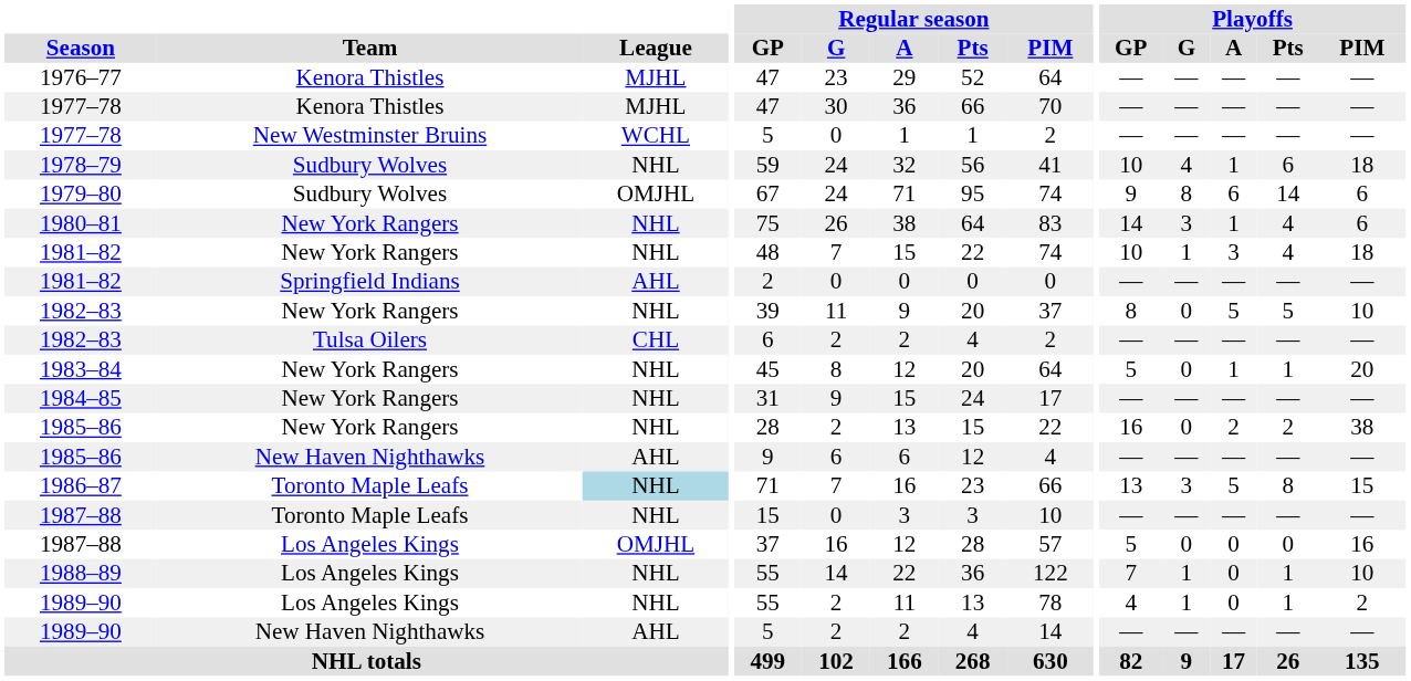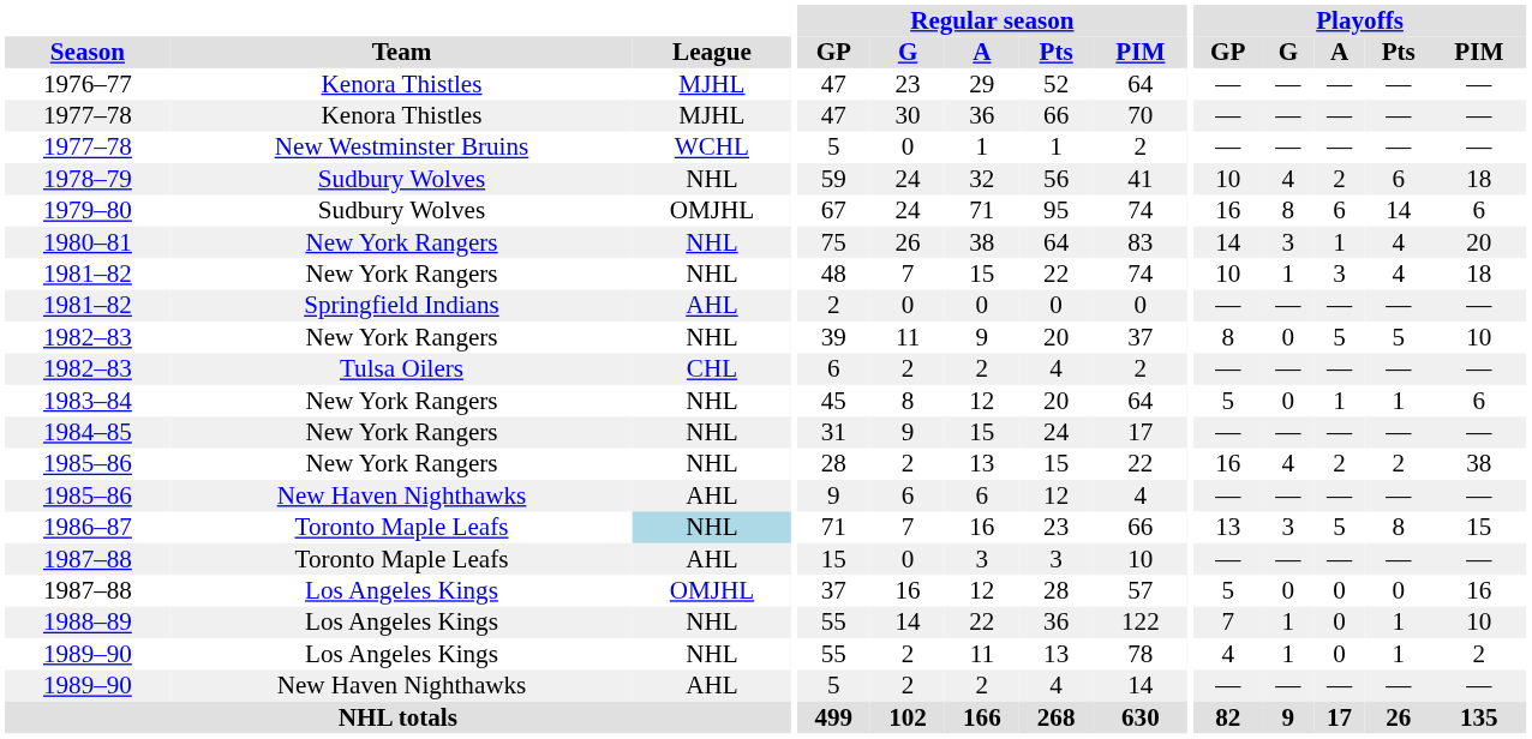 <table border="0" cellpadding="1" cellspacing="0" style="text-align:center; width:60em">
 <tr bgcolor="#e0e0e0">
 <th colspan="3" bgcolor="#ffffff"></th>
 <th rowspan="100" bgcolor="#ffffff"></th>
 <th colspan="5"><a href='#'>Regular season</a></th>
 <th rowspan="100" bgcolor="#ffffff"></th>
 <th colspan="5"><a href='#'>Playoffs</a></th>
 </tr>
 <tr bgcolor="#e0e0e0">
 <th><a href='#'>Season</a></th>
 <th>Team</th>
 <th>League</th>
 <th>GP</th>
 <th><a href='#'>G</a></th>
 <th><a href='#'>A</a></th>
 <th><a href='#'>Pts</a></th>
 <th><a href='#'>PIM</a></th>
 <th>GP</th>
 <th>G</th>
 <th>A</th>
 <th>Pts</th>
 <th>PIM</th>
 </tr>
 <tr>
 <td>1976–77</td>
 <td><a href='#'>Kenora Thistles</a></td>
 <td><a href='#'>MJHL</a></td>
 <td>47</td>
 <td>23</td>
 <td>29</td>
 <td>52</td>
 <td>64</td>
 <td>—</td>
 <td>—</td>
 <td>—</td>
 <td>—</td>
 <td>—</td>
 </tr>
 <tr bgcolor="#f0f0f0">
 <td>1977–78</td>
 <td>Kenora Thistles</td>
 <td>MJHL</td>
 <td>47</td>
 <td>30</td>
 <td>36</td>
 <td>66</td>
 <td>70</td>
 <td>—</td>
 <td>—</td>
 <td>—</td>
 <td>—</td>
 <td>—</td>
 </tr>
 <tr>
 <td><a href='#'>1977–78</a></td>
 <td><a href='#'>New Westminster Bruins</a></td>
 <td><a href='#'>WCHL</a></td>
 <td>5</td>
 <td>0</td>
 <td>1</td>
 <td>1</td>
 <td>2</td>
 <td>—</td>
 <td>—</td>
 <td>—</td>
 <td>—</td>
 <td>—</td>
 </tr>
 <tr bgcolor="#f0f0f0">
 <td><a href='#'>1978–79</a></td>
 <td><a href='#'>Sudbury Wolves</a></td>
 <td>NHL</td>
 <td>59</td>
 <td>24</td>
 <td>32</td>
 <td>56</td>
 <td>41</td>
 <td>10</td>
 <td>4</td>
-<td>1</td>
+<td>2</td>
 <td>6</td>
 <td>18</td>
 </tr>
 <tr>
 <td><a href='#'>1979–80</a></td>
 <td>Sudbury Wolves</td>
 <td>OMJHL</td>
 <td>67</td>
 <td>24</td>
 <td>71</td>
 <td>95</td>
 <td>74</td>
-<td>9</td>
+<td>16</td>
 <td>8</td>
 <td>6</td>
 <td>14</td>
 <td>6</td>
 </tr>
 <tr bgcolor="#f0f0f0">
 <td><a href='#'>1980–81</a></td>
 <td><a href='#'>New York Rangers</a></td>
 <td><a href='#'>NHL</a></td>
 <td>75</td>
 <td>26</td>
 <td>38</td>
 <td>64</td>
 <td>83</td>
 <td>14</td>
 <td>3</td>
 <td>1</td>
 <td>4</td>
-<td>6</td>
+<td>20</td>
 </tr>
 <tr>
 <td><a href='#'>1981–82</a></td>
 <td>New York Rangers</td>
 <td>NHL</td>
 <td>48</td>
 <td>7</td>
 <td>15</td>
 <td>22</td>
 <td>74</td>
 <td>10</td>
 <td>1</td>
 <td>3</td>
 <td>4</td>
 <td>18</td>
 </tr>
 <tr bgcolor="#f0f0f0">
 <td><a href='#'>1981–82</a></td>
 <td><a href='#'>Springfield Indians</a></td>
 <td><a href='#'>AHL</a></td>
 <td>2</td>
 <td>0</td>
 <td>0</td>
 <td>0</td>
 <td>0</td>
 <td>—</td>
 <td>—</td>
 <td>—</td>
 <td>—</td>
 <td>—</td>
 </tr>
 <tr>
 <td><a href='#'>1982–83</a></td>
 <td>New York Rangers</td>
 <td>NHL</td>
 <td>39</td>
 <td>11</td>
 <td>9</td>
 <td>20</td>
 <td>37</td>
 <td>8</td>
 <td>0</td>
 <td>5</td>
 <td>5</td>
 <td>10</td>
 </tr>
 <tr bgcolor="#f0f0f0">
 <td><a href='#'>1982–83</a></td>
 <td><a href='#'>Tulsa Oilers</a></td>
 <td><a href='#'>CHL</a></td>
 <td>6</td>
 <td>2</td>
 <td>2</td>
 <td>4</td>
 <td>2</td>
 <td>—</td>
 <td>—</td>
 <td>—</td>
 <td>—</td>
 <td>—</td>
 </tr>
 <tr>
 <td><a href='#'>1983–84</a></td>
 <td>New York Rangers</td>
 <td>NHL</td>
 <td>45</td>
 <td>8</td>
 <td>12</td>
 <td>20</td>
 <td>64</td>
 <td>5</td>
 <td>0</td>
 <td>1</td>
 <td>1</td>
-<td>20</td>
+<td>6</td>
 </tr>
 <tr bgcolor="#f0f0f0">
 <td><a href='#'>1984–85</a></td>
 <td>New York Rangers</td>
 <td>NHL</td>
 <td>31</td>
 <td>9</td>
 <td>15</td>
 <td>24</td>
 <td>17</td>
 <td>—</td>
 <td>—</td>
 <td>—</td>
 <td>—</td>
 <td>—</td>
 </tr>
 <tr>
 <td><a href='#'>1985–86</a></td>
 <td>New York Rangers</td>
 <td>NHL</td>
 <td>28</td>
 <td>2</td>
 <td>13</td>
 <td>15</td>
 <td>22</td>
 <td>16</td>
-<td>0</td>
+<td>4</td>
 <td>2</td>
 <td>2</td>
 <td>38</td>
 </tr>
 <tr bgcolor="#f0f0f0">
 <td><a href='#'>1985–86</a></td>
 <td><a href='#'>New Haven Nighthawks</a></td>
 <td>AHL</td>
 <td>9</td>
 <td>6</td>
 <td>6</td>
 <td>12</td>
 <td>4</td>
 <td>—</td>
 <td>—</td>
 <td>—</td>
 <td>—</td>
 <td>—</td>
 </tr>
 <tr>
 <td><a href='#'>1986–87</a></td>
 <td><a href='#'>Toronto Maple Leafs</a></td>
 <td style="background: lightblue;">NHL</td>
 <td>71</td>
 <td>7</td>
 <td>16</td>
 <td>23</td>
 <td>66</td>
 <td>13</td>
 <td>3</td>
 <td>5</td>
 <td>8</td>
 <td>15</td>
 </tr>
 <tr bgcolor="#f0f0f0">
 <td><a href='#'>1987–88</a></td>
 <td>Toronto Maple Leafs</td>
-<td>NHL</td>
+<td>AHL</td>
 <td>15</td>
 <td>0</td>
 <td>3</td>
 <td>3</td>
 <td>10</td>
 <td>—</td>
 <td>—</td>
 <td>—</td>
 <td>—</td>
 <td>—</td>
 </tr>
 <tr>
 <td>1987–88</td>
 <td><a href='#'>Los Angeles Kings</a></td>
 <td><a href='#'>OMJHL</a></td>
 <td>37</td>
 <td>16</td>
 <td>12</td>
 <td>28</td>
 <td>57</td>
 <td>5</td>
 <td>0</td>
 <td>0</td>
 <td>0</td>
 <td>16</td>
 </tr>
 <tr bgcolor="#f0f0f0">
 <td><a href='#'>1988–89</a></td>
 <td>Los Angeles Kings</td>
 <td>NHL</td>
 <td>55</td>
 <td>14</td>
 <td>22</td>
 <td>36</td>
 <td>122</td>
 <td>7</td>
 <td>1</td>
 <td>0</td>
 <td>1</td>
 <td>10</td>
 </tr>
 <tr>
 <td><a href='#'>1989–90</a></td>
 <td>Los Angeles Kings</td>
 <td>NHL</td>
 <td>55</td>
 <td>2</td>
 <td>11</td>
 <td>13</td>
 <td>78</td>
 <td>4</td>
 <td>1</td>
 <td>0</td>
 <td>1</td>
 <td>2</td>
 </tr>
 <tr bgcolor="#f0f0f0">
 <td><a href='#'>1989–90</a></td>
 <td>New Haven Nighthawks</td>
 <td>AHL</td>
 <td>5</td>
 <td>2</td>
 <td>2</td>
 <td>4</td>
 <td>14</td>
 <td>—</td>
 <td>—</td>
 <td>—</td>
 <td>—</td>
 <td>—</td>
 </tr>
 <tr bgcolor="#e0e0e0">
 <th colspan="3">NHL totals</th>
 <th>499</th>
 <th>102</th>
 <th>166</th>
 <th>268</th>
 <th>630</th>
 <th>82</th>
 <th>9</th>
 <th>17</th>
 <th>26</th>
 <th>135</th>
 </tr>
 </table>
